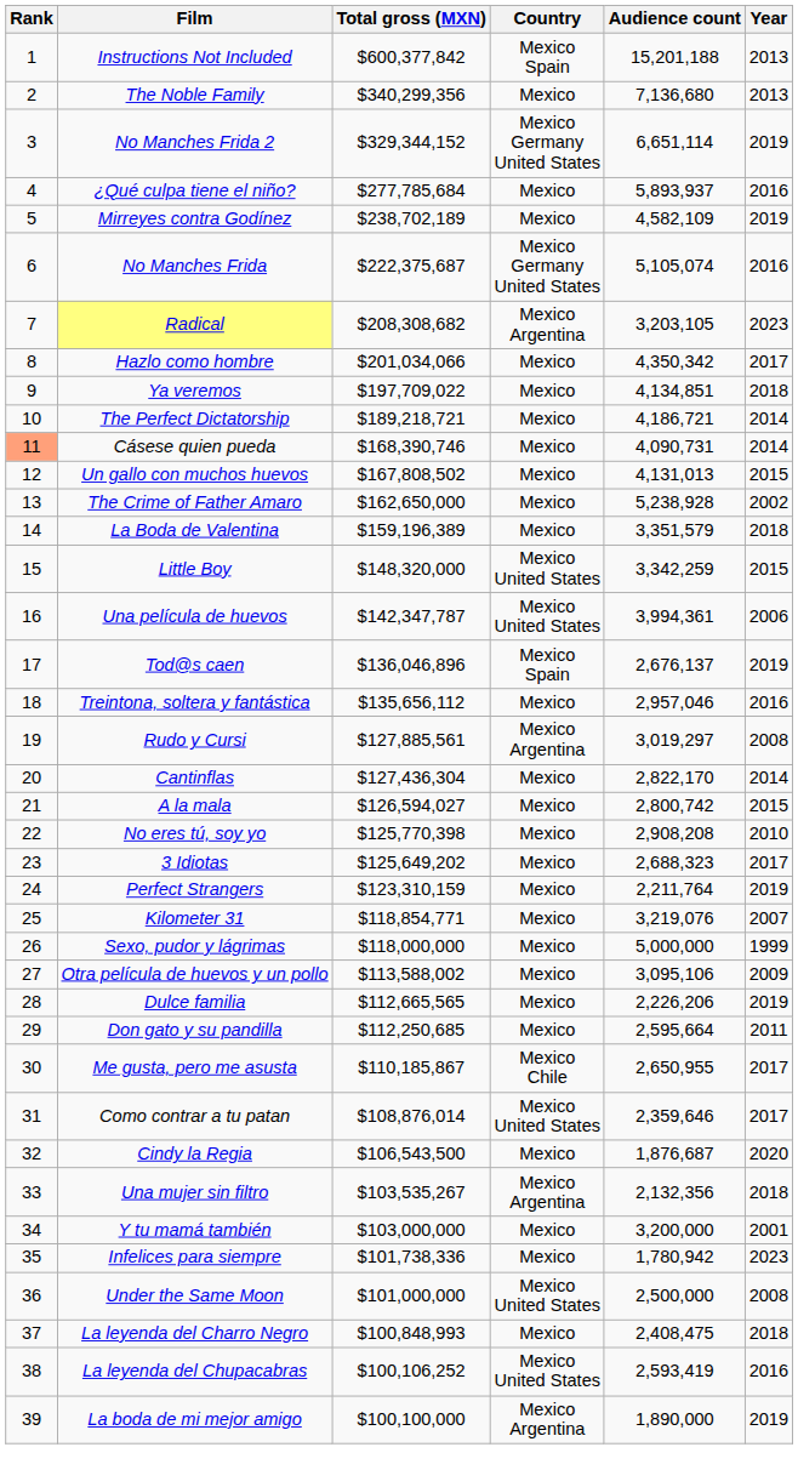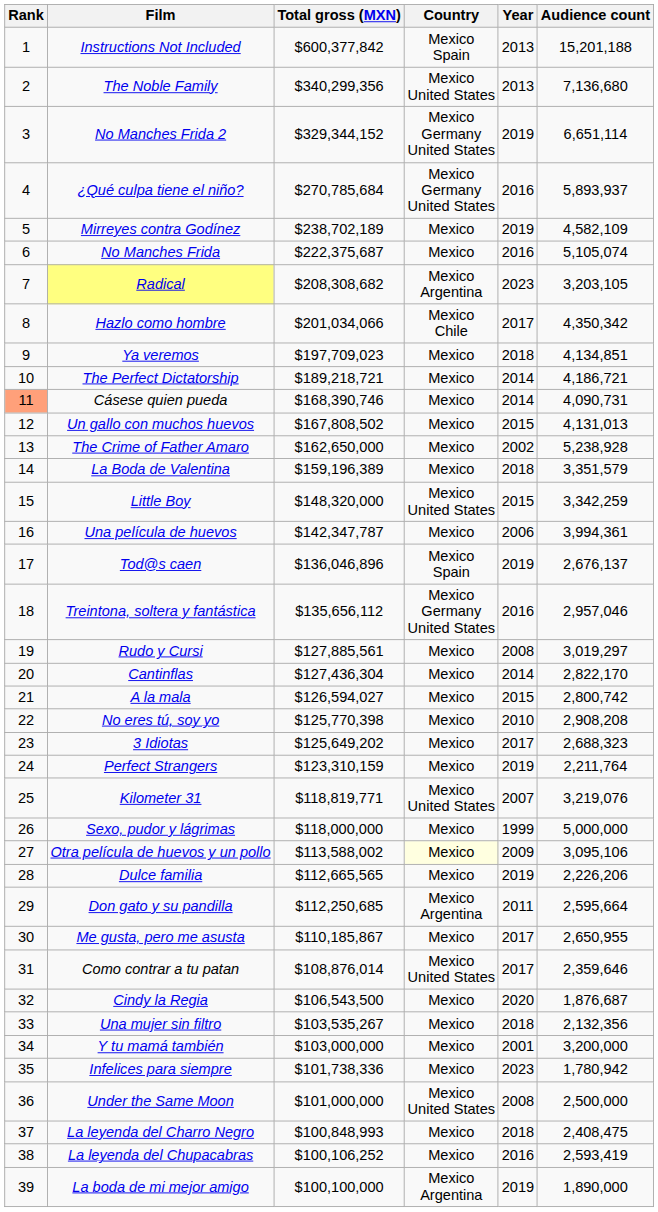 <table class="wikitable sortable" style="margin:auto; margin:auto; text-align:center">
 <tr>
 <th>Rank</th>
 <th>Film</th>
 <th>Total gross (<a href='#'>MXN</a>)</th>
 <th>Country</th>
+<th>Year</th>
 <th>Audience count</th>
-<th>Year</th>
 </tr>
 <tr>
 <td>1</td>
 <td><em><a href='#'>Instructions Not Included</a></em></td>
 <td>$600,377,842</td>
 <td>Mexico<br>Spain</td>
+<td>2013</td>
 <td>15,201,188</td>
-<td>2013</td>
 </tr>
 <tr>
 <td>2</td>
 <td><em><a href='#'>The Noble Family</a></em></td>
 <td>$340,299,356</td>
-<td>Mexico</td>
+<td>Mexico<br>United States</td>
+<td>2013</td>
 <td>7,136,680</td>
-<td>2013</td>
 </tr>
 <tr>
 <td>3</td>
 <td><em><a href='#'>No Manches Frida 2</a></em></td>
 <td>$329,344,152</td>
 <td>Mexico<br>Germany<br>United States</td>
+<td>2019</td>
 <td>6,651,114</td>
-<td>2019</td>
 </tr>
 <tr>
 <td>4</td>
 <td><em><a href='#'>¿Qué culpa tiene el niño?</a></em></td>
-<td>$277,785,684</td>
-<td>Mexico</td>
+<td>$270,785,684</td>
+<td>Mexico<br>Germany<br>United States</td>
+<td>2016</td>
 <td>5,893,937</td>
-<td>2016</td>
 </tr>
 <tr>
 <td>5</td>
 <td><em><a href='#'>Mirreyes contra Godínez</a></em></td>
 <td>$238,702,189</td>
 <td>Mexico</td>
+<td>2019</td>
 <td>4,582,109</td>
-<td>2019</td>
 </tr>
 <tr>
 <td>6</td>
 <td><em><a href='#'>No Manches Frida</a></em></td>
 <td>$222,375,687</td>
-<td>Mexico<br>Germany<br>United States</td>
+<td>Mexico</td>
+<td>2016</td>
 <td>5,105,074</td>
-<td>2016</td>
 </tr>
 <tr>
 <td>7</td>
 <td scope="row" style="background:#ffff80;"><em><a href='#'>Radical</a></em></td>
 <td>$208,308,682</td>
 <td>Mexico<br>Argentina</td>
+<td>2023</td>
 <td>3,203,105</td>
-<td>2023</td>
 </tr>
 <tr>
 <td>8</td>
 <td><em><a href='#'>Hazlo como hombre</a></em></td>
 <td>$201,034,066</td>
-<td>Mexico</td>
+<td>Mexico<br>Chile</td>
+<td>2017</td>
 <td>4,350,342</td>
-<td>2017</td>
 </tr>
 <tr>
 <td>9</td>
 <td><em><a href='#'>Ya veremos</a></em></td>
-<td>$197,709,022</td>
+<td>$197,709,023</td>
 <td>Mexico</td>
+<td>2018</td>
 <td>4,134,851</td>
-<td>2018</td>
 </tr>
 <tr>
 <td>10</td>
 <td><em><a href='#'>The Perfect Dictatorship</a></em></td>
 <td>$189,218,721</td>
 <td>Mexico</td>
+<td>2014</td>
 <td>4,186,721</td>
-<td>2014</td>
 </tr>
 <tr>
 <td style="background: lightsalmon;">11</td>
 <td><em>Cásese quien pueda</em></td>
 <td>$168,390,746</td>
 <td>Mexico</td>
+<td>2014</td>
 <td>4,090,731</td>
-<td>2014</td>
 </tr>
 <tr>
 <td>12</td>
 <td><em><a href='#'>Un gallo con muchos huevos</a></em></td>
 <td>$167,808,502</td>
 <td>Mexico</td>
+<td>2015</td>
 <td>4,131,013</td>
-<td>2015</td>
 </tr>
 <tr>
 <td>13</td>
 <td><em><a href='#'>The Crime of Father Amaro</a></em></td>
 <td>$162,650,000</td>
 <td>Mexico</td>
+<td>2002</td>
 <td>5,238,928</td>
-<td>2002</td>
 </tr>
 <tr>
 <td>14</td>
 <td><em><a href='#'>La Boda de Valentina</a></em></td>
 <td>$159,196,389</td>
 <td>Mexico</td>
+<td>2018</td>
 <td>3,351,579</td>
-<td>2018</td>
 </tr>
 <tr>
 <td>15</td>
 <td><em><a href='#'>Little Boy</a></em></td>
 <td>$148,320,000</td>
 <td>Mexico<br>United States</td>
+<td>2015</td>
 <td>3,342,259</td>
-<td>2015</td>
 </tr>
 <tr>
 <td>16</td>
 <td><em><a href='#'>Una película de huevos</a></em></td>
 <td>$142,347,787</td>
-<td>Mexico<br>United States</td>
+<td>Mexico</td>
+<td>2006</td>
 <td>3,994,361</td>
-<td>2006</td>
 </tr>
 <tr>
 <td>17</td>
 <td><em><a href='#'>Tod@s caen</a></em></td>
 <td>$136,046,896</td>
 <td>Mexico<br>Spain</td>
+<td>2019</td>
 <td>2,676,137</td>
-<td>2019</td>
 </tr>
 <tr>
 <td>18</td>
 <td><em><a href='#'>Treintona, soltera y fantástica</a></em></td>
 <td>$135,656,112</td>
-<td>Mexico</td>
+<td>Mexico<br>Germany<br>United States</td>
+<td>2016</td>
 <td>2,957,046</td>
-<td>2016</td>
 </tr>
 <tr>
 <td>19</td>
 <td><em><a href='#'>Rudo y Cursi</a></em></td>
 <td>$127,885,561</td>
-<td>Mexico<br>Argentina</td>
+<td>Mexico</td>
+<td>2008</td>
 <td>3,019,297</td>
-<td>2008</td>
 </tr>
 <tr>
 <td>20</td>
 <td><em><a href='#'>Cantinflas</a></em></td>
 <td>$127,436,304</td>
 <td>Mexico</td>
+<td>2014</td>
 <td>2,822,170</td>
-<td>2014</td>
 </tr>
 <tr>
 <td>21</td>
 <td><em><a href='#'>A la mala</a></em></td>
 <td>$126,594,027</td>
 <td>Mexico</td>
+<td>2015</td>
 <td>2,800,742</td>
-<td>2015</td>
 </tr>
 <tr>
 <td>22</td>
 <td><em><a href='#'>No eres tú, soy yo</a></em></td>
 <td>$125,770,398</td>
 <td>Mexico</td>
+<td>2010</td>
 <td>2,908,208</td>
-<td>2010</td>
 </tr>
 <tr>
 <td>23</td>
 <td><em><a href='#'>3 Idiotas</a></em></td>
 <td>$125,649,202</td>
 <td>Mexico</td>
+<td>2017</td>
 <td>2,688,323</td>
-<td>2017</td>
 </tr>
 <tr>
 <td>24</td>
 <td><em><a href='#'>Perfect Strangers</a></em></td>
 <td>$123,310,159</td>
 <td>Mexico</td>
+<td>2019</td>
 <td>2,211,764</td>
-<td>2019</td>
 </tr>
 <tr>
 <td>25</td>
 <td><em><a href='#'>Kilometer 31</a></em></td>
-<td>$118,854,771</td>
-<td>Mexico</td>
+<td>$118,819,771</td>
+<td>Mexico<br>United States</td>
+<td>2007</td>
 <td>3,219,076</td>
-<td>2007</td>
 </tr>
 <tr>
 <td>26</td>
 <td><em><a href='#'>Sexo, pudor y lágrimas</a></em></td>
 <td>$118,000,000</td>
 <td>Mexico</td>
+<td>1999</td>
 <td>5,000,000</td>
-<td>1999</td>
 </tr>
 <tr>
 <td>27</td>
 <td><em><a href='#'>Otra película de huevos y un pollo</a></em></td>
 <td>$113,588,002</td>
-<td>Mexico</td>
+<td style="background: lightyellow;">Mexico</td>
+<td>2009</td>
 <td>3,095,106</td>
-<td>2009</td>
 </tr>
 <tr>
 <td>28</td>
 <td><em><a href='#'>Dulce familia</a></em></td>
 <td>$112,665,565</td>
 <td>Mexico</td>
+<td>2019</td>
 <td>2,226,206</td>
-<td>2019</td>
 </tr>
 <tr>
 <td>29</td>
 <td><em><a href='#'>Don gato y su pandilla</a></em></td>
 <td>$112,250,685</td>
-<td>Mexico</td>
+<td>Mexico<br>Argentina</td>
+<td>2011</td>
 <td>2,595,664</td>
-<td>2011</td>
 </tr>
 <tr>
 <td>30</td>
 <td><em><a href='#'>Me gusta, pero me asusta</a></em></td>
 <td>$110,185,867</td>
-<td>Mexico<br>Chile</td>
+<td>Mexico</td>
+<td>2017</td>
 <td>2,650,955</td>
-<td>2017</td>
 </tr>
 <tr>
 <td>31</td>
 <td><em>Como contrar a tu patan</em></td>
 <td>$108,876,014</td>
 <td>Mexico<br>United States</td>
+<td>2017</td>
 <td>2,359,646</td>
-<td>2017</td>
 </tr>
 <tr>
 <td>32</td>
 <td><em><a href='#'>Cindy la Regia</a></em></td>
 <td>$106,543,500</td>
 <td>Mexico</td>
+<td>2020</td>
 <td>1,876,687</td>
-<td>2020</td>
 </tr>
 <tr>
 <td>33</td>
 <td><em><a href='#'>Una mujer sin filtro</a></em></td>
 <td>$103,535,267</td>
-<td>Mexico<br>Argentina</td>
+<td>Mexico</td>
+<td>2018</td>
 <td>2,132,356</td>
-<td>2018</td>
 </tr>
 <tr>
 <td>34</td>
 <td><em><a href='#'>Y tu mamá también</a></em></td>
 <td>$103,000,000</td>
 <td>Mexico</td>
+<td>2001</td>
 <td>3,200,000</td>
-<td>2001</td>
 </tr>
 <tr>
 <td>35</td>
 <td><em><a href='#'>Infelices para siempre</a></em></td>
 <td>$101,738,336</td>
 <td>Mexico</td>
+<td>2023</td>
 <td>1,780,942</td>
-<td>2023</td>
 </tr>
 <tr>
 <td>36</td>
 <td><em><a href='#'>Under the Same Moon</a></em></td>
 <td>$101,000,000</td>
 <td>Mexico<br>United States</td>
+<td>2008</td>
 <td>2,500,000</td>
-<td>2008</td>
 </tr>
 <tr>
 <td>37</td>
 <td><em><a href='#'>La leyenda del Charro Negro</a></em></td>
 <td>$100,848,993</td>
 <td>Mexico</td>
+<td>2018</td>
 <td>2,408,475</td>
-<td>2018</td>
 </tr>
 <tr>
 <td>38</td>
 <td><em><a href='#'>La leyenda del Chupacabras</a></em></td>
 <td>$100,106,252</td>
-<td>Mexico<br>United States</td>
+<td>Mexico</td>
+<td>2016</td>
 <td>2,593,419</td>
-<td>2016</td>
 </tr>
 <tr>
 <td>39</td>
 <td><em><a href='#'>La boda de mi mejor amigo</a></em></td>
 <td>$100,100,000</td>
 <td>Mexico<br>Argentina</td>
+<td>2019</td>
 <td>1,890,000</td>
-<td>2019</td>
 </tr>
 </table>
